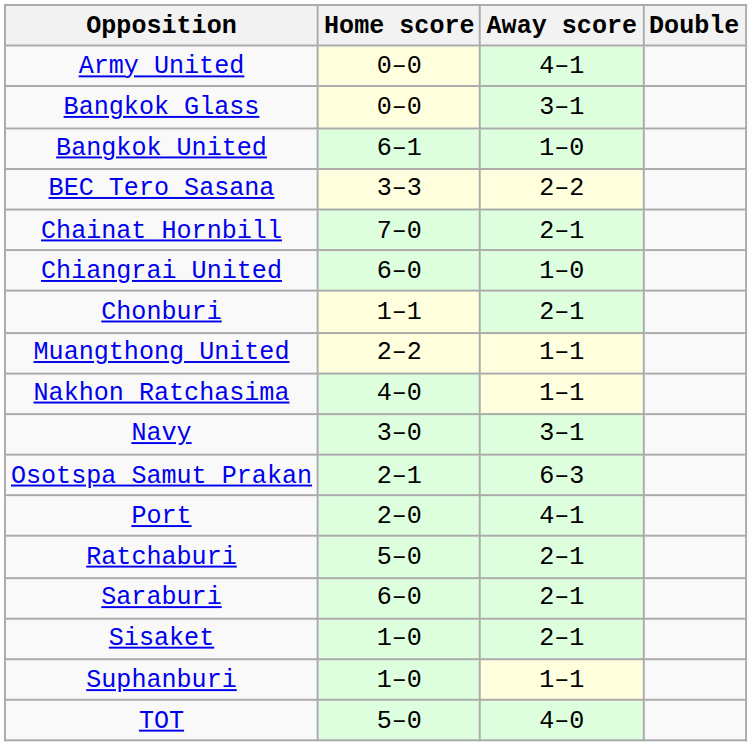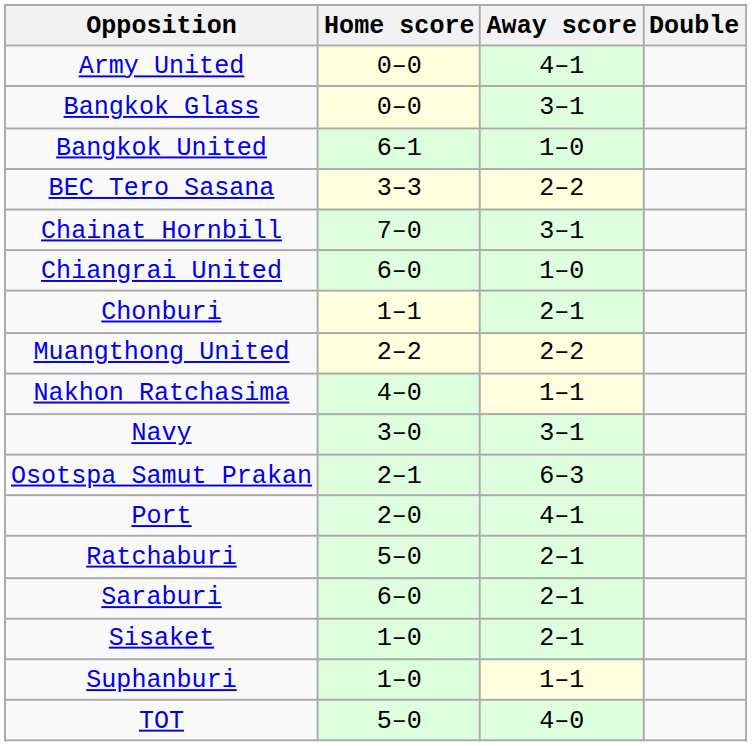 <table class="wikitable" style="text-align: center;">
 <tr>
 <th>Opposition</th>
 <th>Home score</th>
 <th>Away score</th>
 <th>Double</th>
 </tr>
 <tr>
 <td><a href='#'>Army United</a></td>
 <td style="background:#ffd;">0–0</td>
 <td style="background:#dfd;">4–1</td>
 <td></td>
 </tr>
 <tr>
 <td><a href='#'>Bangkok Glass</a></td>
 <td style="background:#ffd;">0–0</td>
 <td style="background:#dfd;">3–1</td>
 <td></td>
 </tr>
 <tr>
 <td><a href='#'>Bangkok United</a></td>
 <td style="background:#dfd;">6–1</td>
 <td style="background:#dfd;">1–0</td>
 <td></td>
 </tr>
 <tr>
 <td><a href='#'>BEC Tero Sasana</a></td>
 <td style="background:#ffd;">3–3</td>
 <td style="background:#ffd;">2–2</td>
 <td></td>
 </tr>
 <tr>
 <td><a href='#'>Chainat Hornbill</a></td>
 <td style="background:#dfd;">7–0</td>
-<td style="background:#dfd;">2–1</td>
+<td style="background:#dfd;">3–1</td>
 <td></td>
 </tr>
 <tr>
 <td><a href='#'>Chiangrai United</a></td>
 <td style="background:#dfd;">6–0</td>
 <td style="background:#dfd;">1–0</td>
 <td></td>
 </tr>
 <tr>
 <td><a href='#'>Chonburi</a></td>
 <td style="background:#ffd;">1–1</td>
 <td style="background:#dfd;">2–1</td>
 <td></td>
 </tr>
 <tr>
 <td><a href='#'>Muangthong United</a></td>
 <td style="background:#ffd;">2–2</td>
-<td style="background:#ffd;">1–1</td>
+<td style="background:#ffd;">2–2</td>
 <td></td>
 </tr>
 <tr>
 <td><a href='#'>Nakhon Ratchasima</a></td>
 <td style="background:#dfd;">4–0</td>
 <td style="background:#ffd;">1–1</td>
 <td></td>
 </tr>
 <tr>
 <td><a href='#'>Navy</a></td>
 <td style="background:#dfd;">3–0</td>
 <td style="background:#dfd;">3–1</td>
 <td></td>
 </tr>
 <tr>
 <td><a href='#'>Osotspa Samut Prakan</a></td>
 <td style="background:#dfd;">2–1</td>
 <td style="background:#dfd;">6–3</td>
 <td></td>
 </tr>
 <tr>
 <td><a href='#'>Port</a></td>
 <td style="background:#dfd;">2–0</td>
 <td style="background:#dfd;">4–1</td>
 <td></td>
 </tr>
 <tr>
 <td><a href='#'>Ratchaburi</a></td>
 <td style="background:#dfd;">5–0</td>
 <td style="background:#dfd;">2–1</td>
 <td></td>
 </tr>
 <tr>
 <td><a href='#'>Saraburi</a></td>
 <td style="background:#dfd;">6–0</td>
 <td style="background:#dfd;">2–1</td>
 <td></td>
 </tr>
 <tr>
 <td><a href='#'>Sisaket</a></td>
 <td style="background:#dfd;">1–0</td>
 <td style="background:#dfd;">2–1</td>
 <td></td>
 </tr>
 <tr>
 <td><a href='#'>Suphanburi</a></td>
 <td style="background:#dfd;">1–0</td>
 <td style="background:#ffd;">1–1</td>
 <td></td>
 </tr>
 <tr>
 <td><a href='#'>TOT</a></td>
 <td style="background:#dfd;">5–0</td>
 <td style="background:#dfd;">4–0</td>
 <td></td>
 </tr>
 </table>
